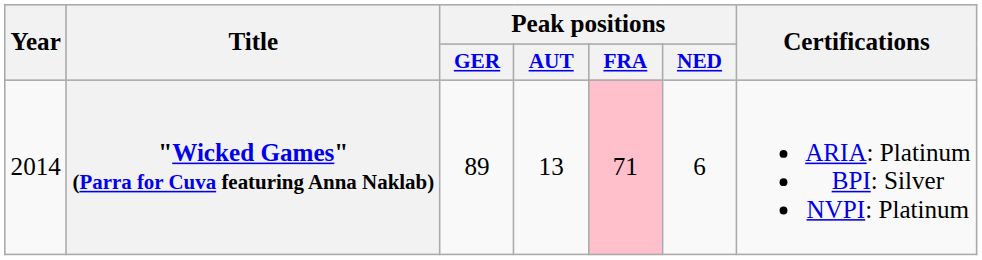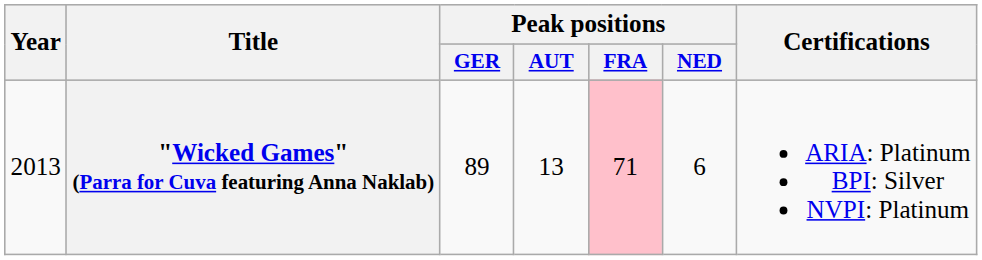 <table class="wikitable plainrowheaders" style="text-align:center;">
 <tr>
 <th scope="col" rowspan="2">Year</th>
 <th scope="col" rowspan="2">Title</th>
 <th scope="col" colspan="4">Peak positions</th>
 <th scope="col" rowspan="2">Certifications</th>
 </tr>
 <tr>
 <th scope="col" style="width:3em;font-size:85%;"><a href='#'>GER</a><br></th>
 <th scope="col" style="width:3em;font-size:85%;"><a href='#'>AUT</a><br></th>
 <th scope="col" style="width:3em;font-size:85%;"><a href='#'>FRA</a><br></th>
 <th scope="col" style="width:3em;font-size:85%;"><a href='#'>NED</a><br></th>
 </tr>
 <tr>
-<td>2014</td>
+<td>2013</td>
 <th scope="row">"<a href='#'>Wicked Games</a>" <br><small>(<a href='#'>Parra for Cuva</a> featuring Anna Naklab)</small></th>
 <td>89</td>
 <td>13</td>
 <td style="background: pink;">71</td>
 <td>6</td>
 <td><br><ul><li><a href='#'>ARIA</a>: Platinum</li><li><a href='#'>BPI</a>: Silver</li><li><a href='#'>NVPI</a>: Platinum</li></ul></td>
 </tr>
 </table>
